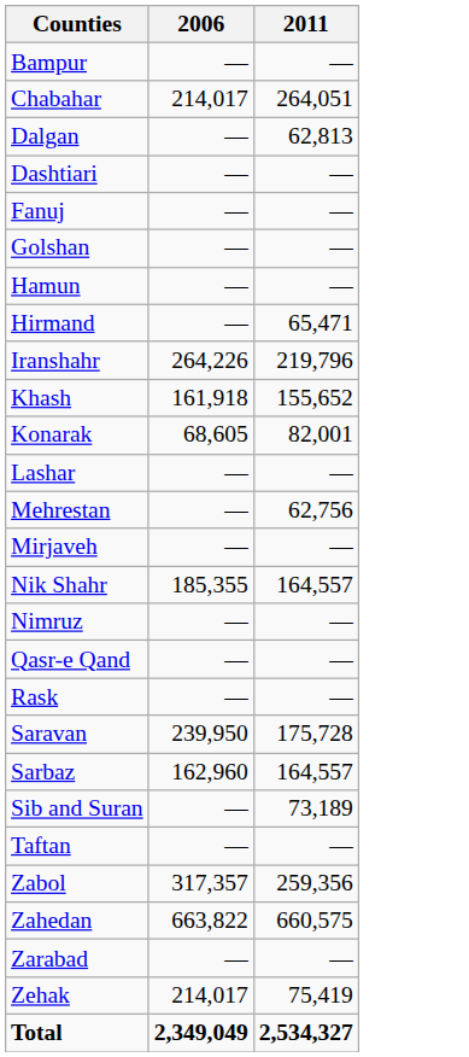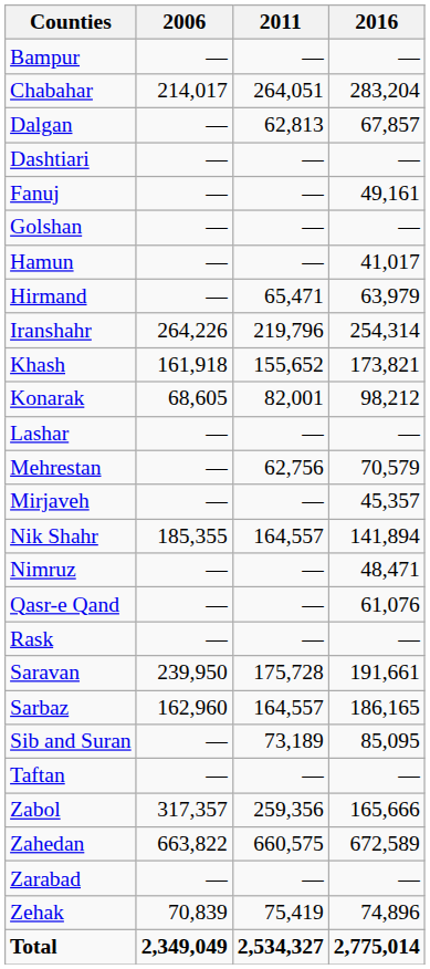 <table class="wikitable">
 <tr>
 <th>Counties</th>
 <th>2006</th>
 <th>2011</th>
+<th>2016</th>
 </tr>
 <tr>
 <td><a href='#'>Bampur</a></td>
+<td style="text-align: right;">—</td>
 <td style="text-align: right;">—</td>
 <td style="text-align: right;">—</td>
 </tr>
 <tr>
 <td><a href='#'>Chabahar</a></td>
 <td style="text-align: right;">214,017</td>
 <td style="text-align: right;">264,051</td>
+<td style="text-align: right;">283,204</td>
 </tr>
 <tr>
 <td><a href='#'>Dalgan</a></td>
 <td style="text-align: right;">—</td>
 <td style="text-align: right;">62,813</td>
+<td style="text-align: right;">67,857</td>
 </tr>
 <tr>
 <td><a href='#'>Dashtiari</a></td>
+<td style="text-align: right;">—</td>
 <td style="text-align: right;">—</td>
 <td style="text-align: right;">—</td>
 </tr>
 <tr>
 <td><a href='#'>Fanuj</a></td>
 <td style="text-align: right;">—</td>
 <td style="text-align: right;">—</td>
+<td style="text-align: right;">49,161</td>
 </tr>
 <tr>
 <td><a href='#'>Golshan</a></td>
+<td style="text-align: right;">—</td>
 <td style="text-align: right;">—</td>
 <td style="text-align: right;">—</td>
 </tr>
 <tr>
 <td><a href='#'>Hamun</a></td>
 <td style="text-align: right;">—</td>
 <td style="text-align: right;">—</td>
+<td style="text-align: right;">41,017</td>
 </tr>
 <tr>
 <td><a href='#'>Hirmand</a></td>
 <td style="text-align: right;">—</td>
 <td style="text-align: right;">65,471</td>
+<td style="text-align: right;">63,979</td>
 </tr>
 <tr>
 <td><a href='#'>Iranshahr</a></td>
 <td style="text-align: right;">264,226</td>
 <td style="text-align: right;">219,796</td>
+<td style="text-align: right;">254,314</td>
 </tr>
 <tr>
 <td><a href='#'>Khash</a></td>
 <td style="text-align: right;">161,918</td>
 <td style="text-align: right;">155,652</td>
+<td style="text-align: right;">173,821</td>
 </tr>
 <tr>
 <td><a href='#'>Konarak</a></td>
 <td style="text-align: right;">68,605</td>
 <td style="text-align: right;">82,001</td>
+<td style="text-align: right;">98,212</td>
 </tr>
 <tr>
 <td><a href='#'>Lashar</a></td>
+<td style="text-align: right;">—</td>
 <td style="text-align: right;">—</td>
 <td style="text-align: right;">—</td>
 </tr>
 <tr>
 <td><a href='#'>Mehrestan</a></td>
 <td style="text-align: right;">—</td>
 <td style="text-align: right;">62,756</td>
+<td style="text-align: right;">70,579</td>
 </tr>
 <tr>
 <td><a href='#'>Mirjaveh</a></td>
 <td style="text-align: right;">—</td>
 <td style="text-align: right;">—</td>
+<td style="text-align: right;">45,357</td>
 </tr>
 <tr>
 <td><a href='#'>Nik Shahr</a></td>
 <td style="text-align: right;">185,355</td>
 <td style="text-align: right;">164,557</td>
+<td style="text-align: right;">141,894</td>
 </tr>
 <tr>
 <td><a href='#'>Nimruz</a></td>
 <td style="text-align: right;">—</td>
 <td style="text-align: right;">—</td>
+<td style="text-align: right;">48,471</td>
 </tr>
 <tr>
 <td><a href='#'>Qasr-e Qand</a></td>
 <td style="text-align: right;">—</td>
 <td style="text-align: right;">—</td>
+<td style="text-align: right;">61,076</td>
 </tr>
 <tr>
 <td><a href='#'>Rask</a></td>
+<td style="text-align: right;">—</td>
 <td style="text-align: right;">—</td>
 <td style="text-align: right;">—</td>
 </tr>
 <tr>
 <td><a href='#'>Saravan</a></td>
 <td style="text-align: right;">239,950</td>
 <td style="text-align: right;">175,728</td>
+<td style="text-align: right;">191,661</td>
 </tr>
 <tr>
 <td><a href='#'>Sarbaz</a></td>
 <td style="text-align: right;">162,960</td>
 <td style="text-align: right;">164,557</td>
+<td style="text-align: right;">186,165</td>
 </tr>
 <tr>
 <td><a href='#'>Sib and Suran</a></td>
 <td style="text-align: right;">—</td>
 <td style="text-align: right;">73,189</td>
+<td style="text-align: right;">85,095</td>
 </tr>
 <tr>
 <td><a href='#'>Taftan</a></td>
+<td style="text-align: right;">—</td>
 <td style="text-align: right;">—</td>
 <td style="text-align: right;">—</td>
 </tr>
 <tr>
 <td><a href='#'>Zabol</a></td>
 <td style="text-align: right;">317,357</td>
 <td style="text-align: right;">259,356</td>
+<td style="text-align: right;">165,666</td>
 </tr>
 <tr>
 <td><a href='#'>Zahedan</a></td>
 <td style="text-align: right;">663,822</td>
 <td style="text-align: right;">660,575</td>
+<td style="text-align: right;">672,589</td>
 </tr>
 <tr>
 <td><a href='#'>Zarabad</a></td>
 <td style="text-align: right;">—</td>
 <td style="text-align: right;">—</td>
+<td style="text-align: right;">—</td>
 </tr>
 <tr>
 <td><a href='#'>Zehak</a></td>
-<td style="text-align: right;">214,017</td>
+<td style="text-align: right;">70,839</td>
 <td style="text-align: right;">75,419</td>
+<td style="text-align: right;">74,896</td>
 </tr>
 <tr>
 <td><strong>Total</strong></td>
 <td style="text-align: right;"><strong>2,349,049</strong></td>
 <td style="text-align: right;"><strong>2,534,327</strong></td>
+<td style="text-align: right;"><strong>2,775,014</strong></td>
 </tr>
 </table>
